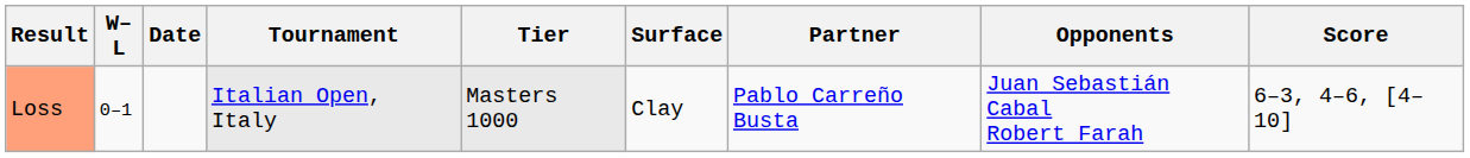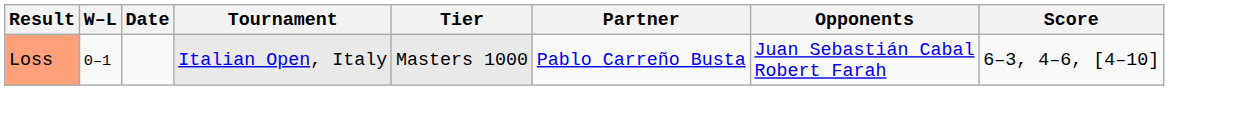 <table class="sortable wikitable">
 <tr>
 <th>Result</th>
 <th class="unsortable">W–L</th>
 <th>Date</th>
 <th>Tournament</th>
 <th>Tier</th>
-<th>Surface</th>
 <th>Partner</th>
 <th>Opponents</th>
 <th class="unsortable">Score</th>
 </tr>
 <tr>
 <td bgcolor=FFA07A>Loss</td>
 <td><small>0–1</small></td>
 <td><a href='#'></a></td>
 <td style="background:#e9e9e9;"><a href='#'>Italian Open</a>, Italy</td>
 <td style="background:#e9e9e9;">Masters 1000</td>
-<td>Clay</td>
 <td> <a href='#'>Pablo Carreño Busta</a></td>
 <td> <a href='#'>Juan Sebastián Cabal</a> <br>  <a href='#'>Robert Farah</a></td>
 <td>6–3, 4–6, [4–10]</td>
 </tr>
 </table>
